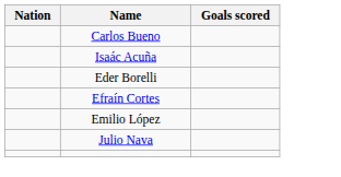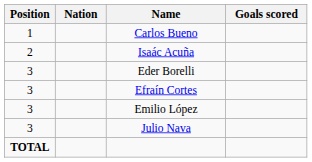 <table class="wikitable" style="font-size: 95%; text-align: center;">
 <tr>
+<th width=60>Position</th>
 <th width=60>Nation</th>
 <th width=150>Name</th>
 <th width=100>Goals scored</th>
 </tr>
 <tr>
+<td>1</td>
 <td></td>
 <td><a href='#'>Carlos Bueno</a></td>
 <td></td>
 </tr>
 <tr>
+<td>2</td>
 <td></td>
 <td><a href='#'>Isaác Acuña</a></td>
 <td></td>
 </tr>
 <tr>
+<td>3</td>
 <td></td>
 <td>Eder Borelli</td>
 <td></td>
 </tr>
 <tr>
+<td>3</td>
 <td></td>
 <td><a href='#'>Efraín Cortes</a></td>
 <td></td>
 </tr>
 <tr>
+<td>3</td>
 <td></td>
 <td>Emilio López</td>
 <td></td>
 </tr>
 <tr>
+<td>3</td>
 <td></td>
 <td><a href='#'>Julio Nava</a></td>
 <td></td>
 </tr>
 <tr>
+<td><strong>TOTAL</strong></td>
 <td></td>
 <td></td>
 <td></td>
 </tr>
 </table>
